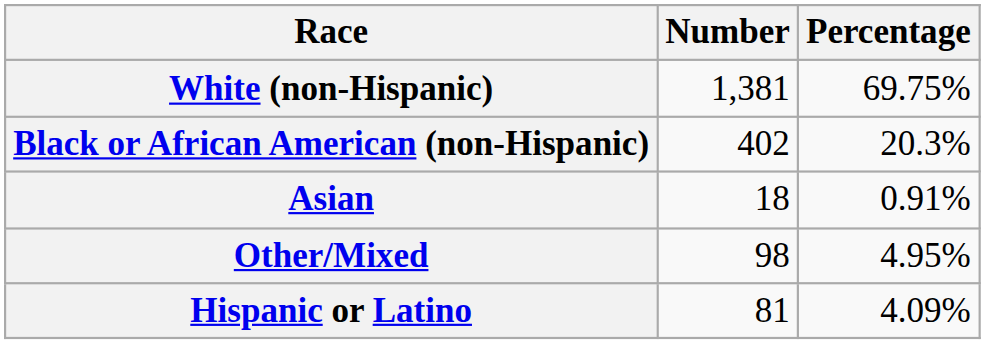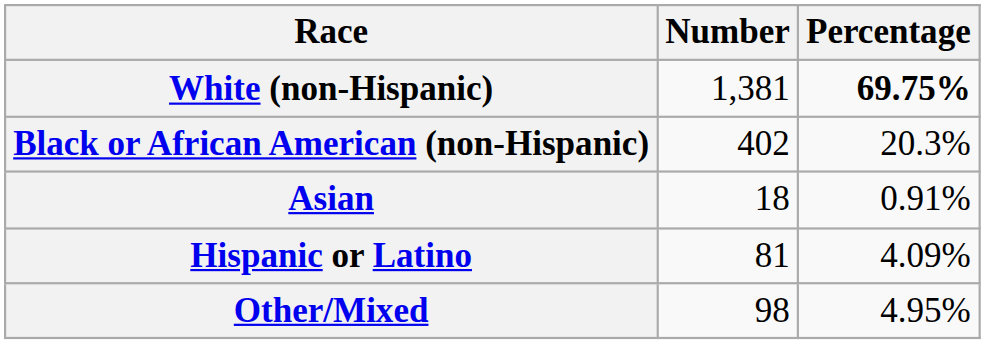 <table class="wikitable" style="text-align:right">
 <tr>
 <th scope="col">Race</th>
 <th scope="col">Number</th>
 <th scope="col">Percentage</th>
 </tr>
 <tr>
 <th scope="row"><a href='#'>White</a> (non-Hispanic)</th>
 <td>1,381</td>
-<td>69.75%</td>
+<td><strong>69.75%</strong></td>
 </tr>
 <tr>
 <th scope="row"><a href='#'>Black or African American</a> (non-Hispanic)</th>
 <td>402</td>
 <td>20.3%</td>
 </tr>
 <tr>
 <th scope="row"><a href='#'>Asian</a></th>
 <td>18</td>
 <td>0.91%</td>
 </tr>
 <tr>
+<th scope="row"><a href='#'>Hispanic</a> or <a href='#'>Latino</a></th>
+<td>81</td>
+<td>4.09%</td>
+</tr>
+<tr>
 <th scope="row"><a href='#'>Other/Mixed</a></th>
 <td>98</td>
 <td>4.95%</td>
 </tr>
-<tr>
-<th scope="row"><a href='#'>Hispanic</a> or <a href='#'>Latino</a></th>
-<td>81</td>
-<td>4.09%</td>
-</tr>
 </table>
